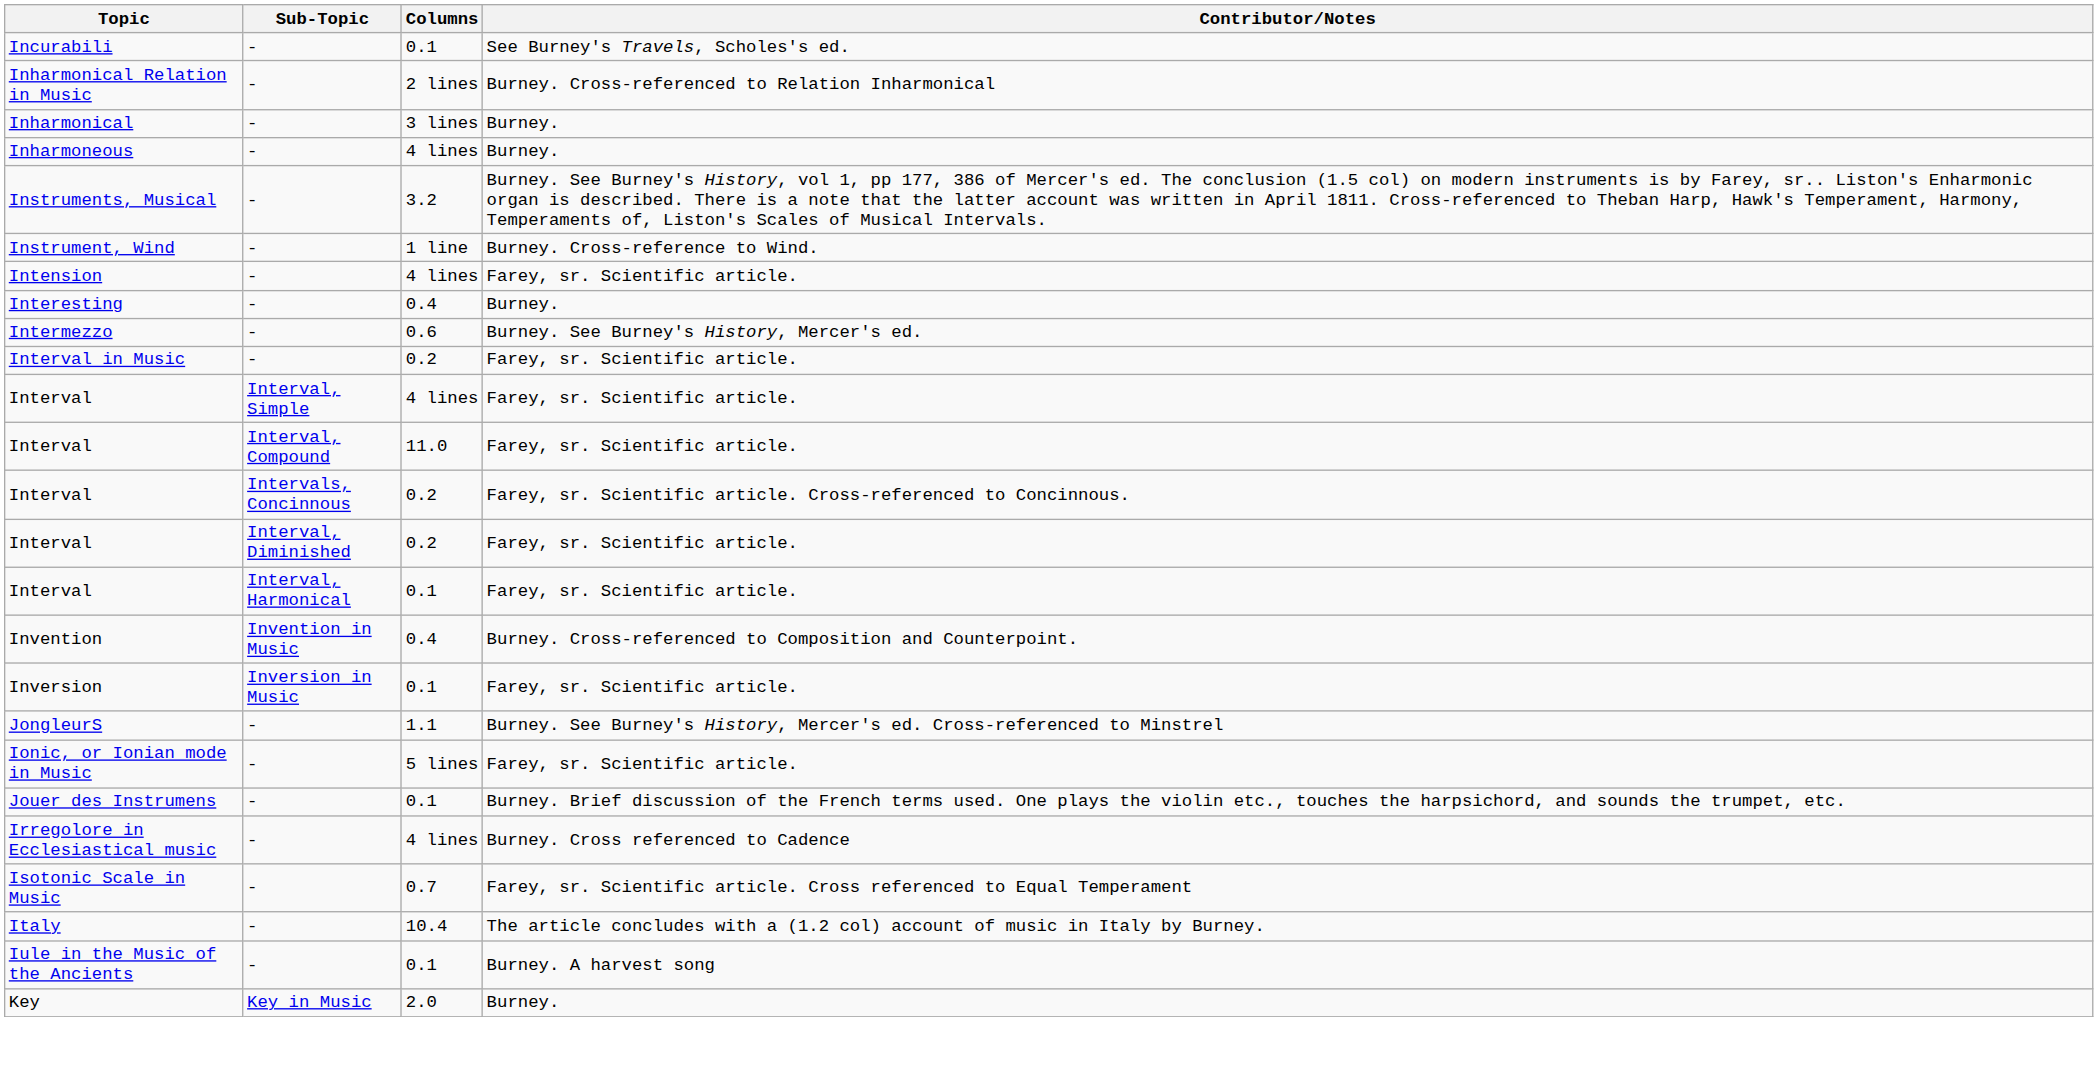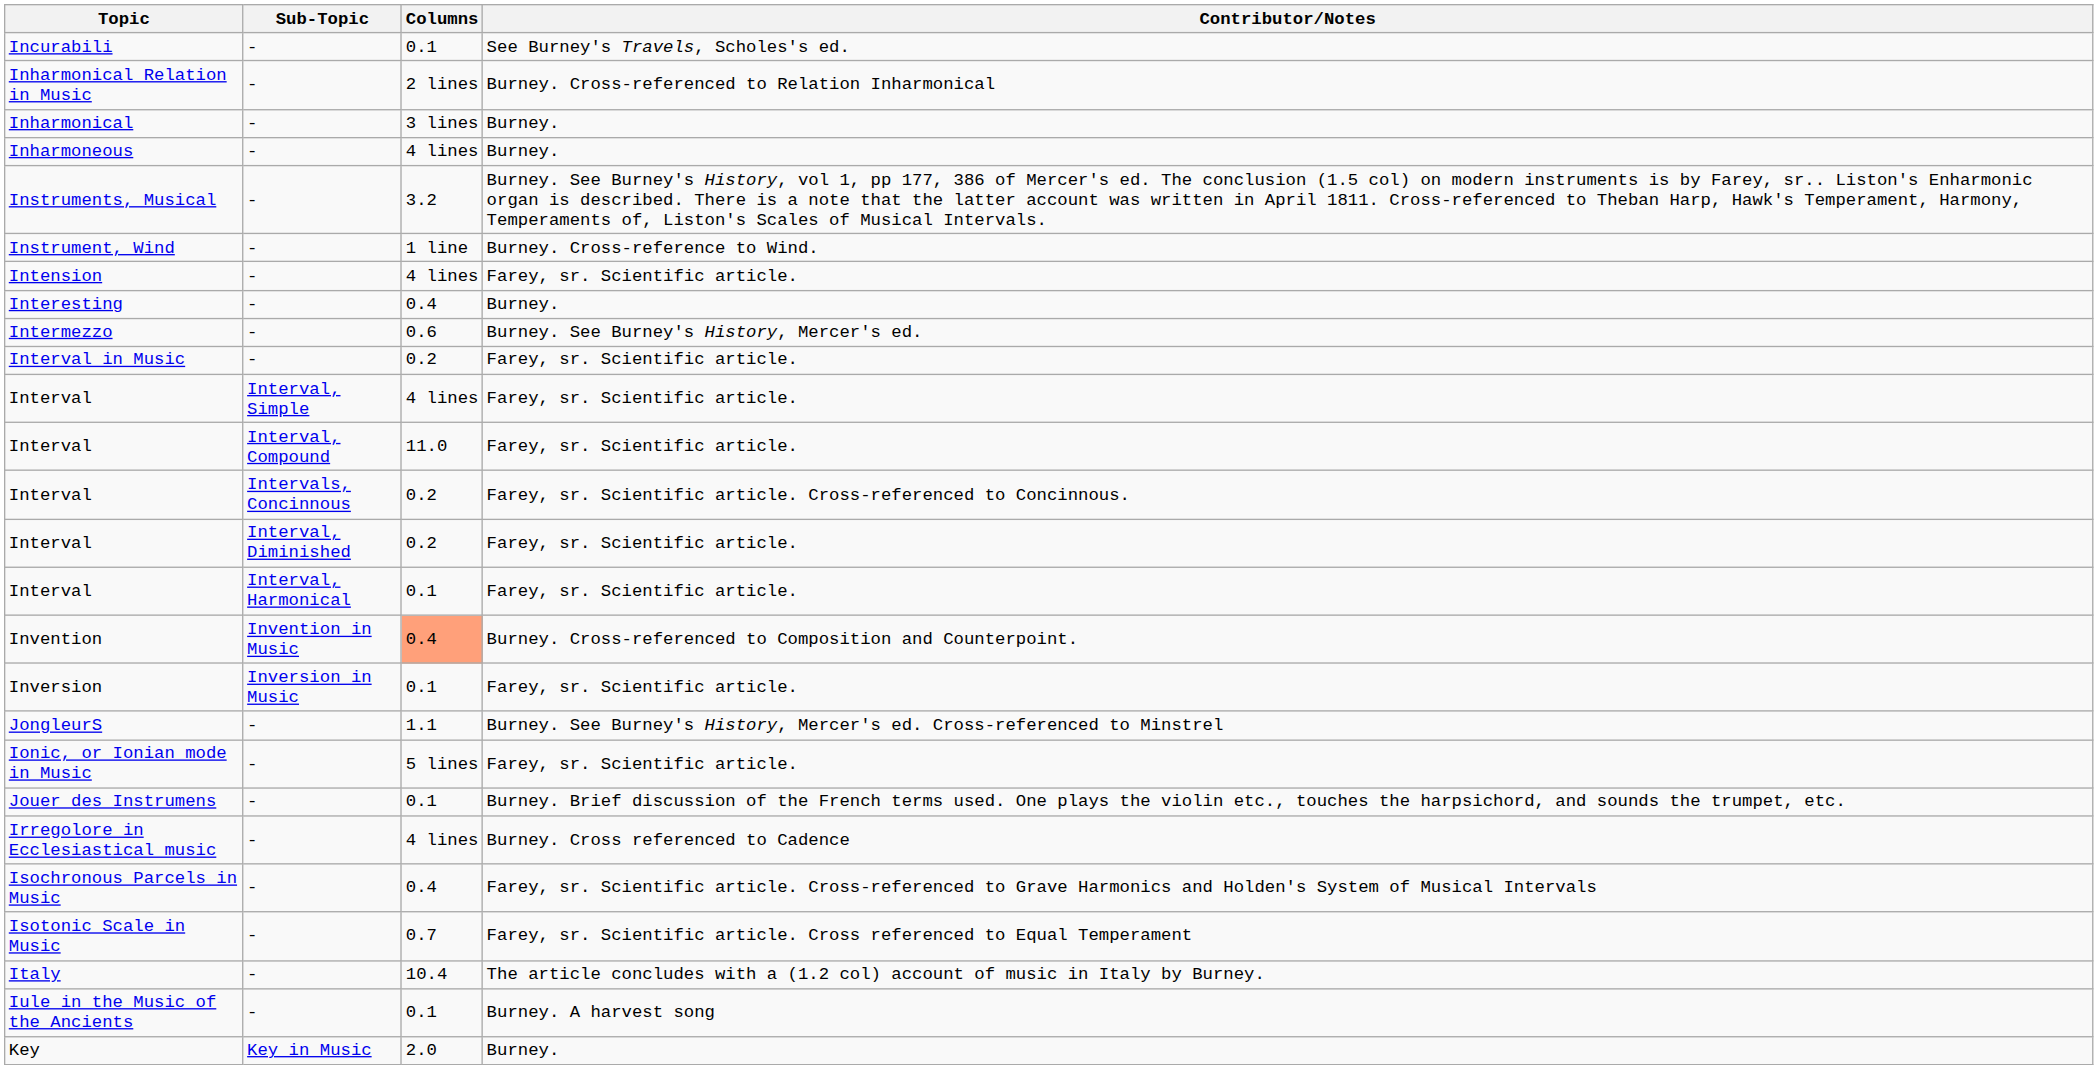 <table class="wikitable">
 <tr>
 <th>Topic</th>
 <th>Sub-Topic</th>
 <th>Columns</th>
 <th>Contributor/Notes</th>
 </tr>
 <tr>
 <td><a href='#'>Incurabili</a></td>
 <td>-</td>
 <td>0.1</td>
 <td>See Burney's <em>Travels</em>, Scholes's ed.</td>
 </tr>
 <tr>
 <td><a href='#'>Inharmonical Relation in Music</a></td>
 <td>-</td>
 <td>2 lines</td>
 <td>Burney. Cross-referenced to Relation Inharmonical</td>
 </tr>
 <tr>
 <td><a href='#'>Inharmonical</a></td>
 <td>-</td>
 <td>3 lines</td>
 <td>Burney.</td>
 </tr>
 <tr>
 <td><a href='#'>Inharmoneous</a></td>
 <td>-</td>
 <td>4 lines</td>
 <td>Burney.</td>
 </tr>
 <tr>
 <td><a href='#'>Instruments, Musical</a></td>
 <td>-</td>
 <td>3.2</td>
 <td>Burney. See Burney's <em>History</em>, vol 1, pp 177, 386 of Mercer's ed. The conclusion (1.5 col) on modern instruments is by Farey, sr..  Liston's Enharmonic organ is described. There is a note that the latter account was written in April 1811. Cross-referenced to Theban Harp, Hawk's Temperament, Harmony, Temperaments of, Liston's Scales of Musical Intervals.</td>
 </tr>
 <tr>
 <td><a href='#'>Instrument, Wind</a></td>
 <td>-</td>
 <td>1 line</td>
 <td>Burney. Cross-reference to Wind.</td>
 </tr>
 <tr>
 <td><a href='#'>Intension</a></td>
 <td>-</td>
 <td>4 lines</td>
 <td>Farey, sr. Scientific article.</td>
 </tr>
 <tr>
 <td><a href='#'>Interesting</a></td>
 <td>-</td>
 <td>0.4</td>
 <td>Burney.</td>
 </tr>
 <tr>
 <td><a href='#'>Intermezzo</a></td>
 <td>-</td>
 <td>0.6</td>
 <td>Burney. See Burney's <em>History</em>, Mercer's ed.</td>
 </tr>
 <tr>
 <td><a href='#'>Interval in Music</a></td>
 <td>-</td>
 <td>0.2</td>
 <td>Farey, sr. Scientific article.</td>
 </tr>
 <tr>
 <td>Interval</td>
 <td><a href='#'>Interval, Simple</a></td>
 <td>4 lines</td>
 <td>Farey, sr. Scientific article.</td>
 </tr>
 <tr>
 <td>Interval</td>
 <td><a href='#'>Interval, Compound</a></td>
 <td>11.0</td>
 <td>Farey, sr. Scientific article.</td>
 </tr>
 <tr>
 <td>Interval</td>
 <td><a href='#'>Intervals, Concinnous</a></td>
 <td>0.2</td>
 <td>Farey, sr. Scientific article. Cross-referenced to Concinnous.</td>
 </tr>
 <tr>
 <td>Interval</td>
 <td><a href='#'>Interval, Diminished</a></td>
 <td>0.2</td>
 <td>Farey, sr. Scientific article.</td>
 </tr>
 <tr>
 <td>Interval</td>
 <td><a href='#'>Interval, Harmonical</a></td>
 <td>0.1</td>
 <td>Farey, sr. Scientific article.</td>
 </tr>
 <tr>
 <td>Invention</td>
 <td><a href='#'>Invention in Music</a></td>
-<td>0.4</td>
+<td style="background: lightsalmon;">0.4</td>
 <td>Burney. Cross-referenced to Composition and Counterpoint.</td>
 </tr>
 <tr>
 <td>Inversion</td>
 <td><a href='#'>Inversion in Music</a></td>
 <td>0.1</td>
 <td>Farey, sr. Scientific article.</td>
 </tr>
 <tr>
 <td><a href='#'>JongleurS</a></td>
 <td>-</td>
 <td>1.1</td>
 <td>Burney. See Burney's <em>History</em>, Mercer's ed. Cross-referenced to Minstrel</td>
 </tr>
 <tr>
 <td><a href='#'>Ionic, or Ionian mode in Music</a></td>
 <td>-</td>
 <td>5 lines</td>
 <td>Farey, sr. Scientific article.</td>
 </tr>
 <tr>
 <td><a href='#'>Jouer des Instrumens</a></td>
 <td>-</td>
 <td>0.1</td>
 <td>Burney. Brief discussion of the French terms used. One plays the violin etc., touches the harpsichord, and sounds the trumpet, etc.</td>
 </tr>
 <tr>
 <td><a href='#'>Irregolore in Ecclesiastical music</a></td>
 <td>-</td>
 <td>4 lines</td>
 <td>Burney. Cross referenced to Cadence</td>
 </tr>
 <tr>
+<td><a href='#'>Isochronous Parcels in Music</a></td>
+<td>-</td>
+<td>0.4</td>
+<td>Farey, sr. Scientific article. Cross-referenced to Grave Harmonics and Holden's System of Musical Intervals</td>
+</tr>
+<tr>
 <td><a href='#'>Isotonic Scale in Music</a></td>
 <td>-</td>
 <td>0.7</td>
 <td>Farey, sr. Scientific article. Cross referenced to Equal Temperament</td>
 </tr>
 <tr>
 <td><a href='#'>Italy</a></td>
 <td>-</td>
 <td>10.4</td>
 <td>The article concludes with a (1.2 col) account of music in Italy by Burney.</td>
 </tr>
 <tr>
 <td><a href='#'>Iule in the Music of the Ancients</a></td>
 <td>-</td>
 <td>0.1</td>
 <td>Burney. A harvest song</td>
 </tr>
 <tr>
 <td>Key</td>
 <td><a href='#'>Key in Music</a></td>
 <td>2.0</td>
 <td>Burney.</td>
 </tr>
 </table>
